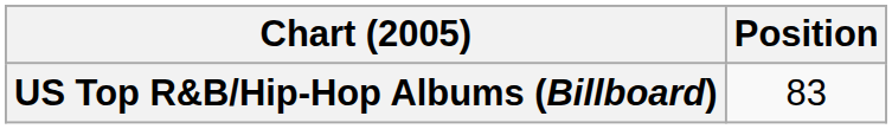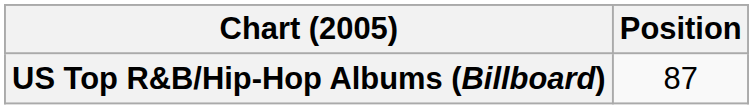 <table class="wikitable plainrowheaders" style="text-align:center">
 <tr>
 <th scope="col">Chart (2005)</th>
 <th scope="col">Position</th>
 </tr>
 <tr>
 <th scope="row">US Top R&B/Hip-Hop Albums (<em>Billboard</em>)</th>
-<td>83</td>
+<td>87</td>
 </tr>
 </table>
